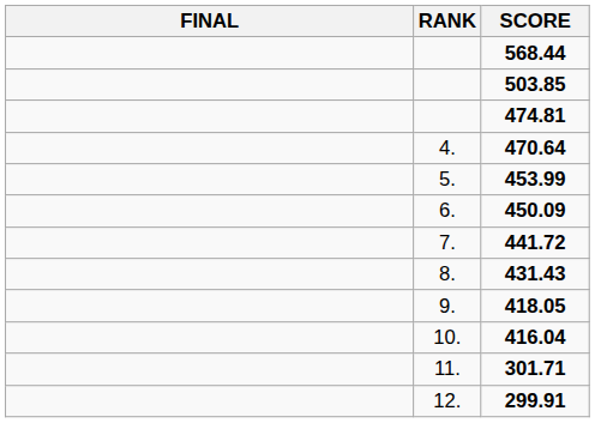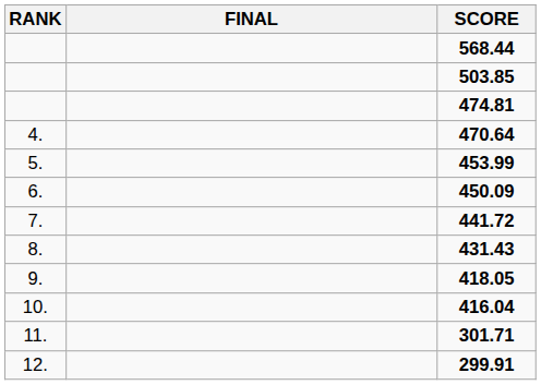 <table class="wikitable">
 <tr>
+<th>RANK</th>
 <th style="width: 20em">FINAL</th>
-<th>RANK</th>
 <th style="width: 5em">SCORE</th>
 </tr>
 <tr>
+<td align="center"></td>
 <td></td>
-<td align="center"></td>
 <td align="center"><strong>568.44</strong></td>
 </tr>
 <tr>
+<td align="center"></td>
 <td></td>
-<td align="center"></td>
 <td align="center"><strong>503.85</strong></td>
 </tr>
 <tr>
+<td align="center"></td>
 <td></td>
-<td align="center"></td>
 <td align="center"><strong>474.81</strong></td>
 </tr>
 <tr>
+<td align="center">4.</td>
 <td></td>
-<td align="center">4.</td>
 <td align="center"><strong>470.64</strong></td>
 </tr>
 <tr>
+<td align="center">5.</td>
 <td></td>
-<td align="center">5.</td>
 <td align="center"><strong>453.99</strong></td>
 </tr>
 <tr>
+<td align="center">6.</td>
 <td></td>
-<td align="center">6.</td>
 <td align="center"><strong>450.09</strong></td>
 </tr>
 <tr>
+<td align="center">7.</td>
 <td></td>
-<td align="center">7.</td>
 <td align="center"><strong>441.72</strong></td>
 </tr>
 <tr>
+<td align="center">8.</td>
 <td></td>
-<td align="center">8.</td>
 <td align="center"><strong>431.43</strong></td>
 </tr>
 <tr>
+<td align="center">9.</td>
 <td></td>
-<td align="center">9.</td>
 <td align="center"><strong>418.05</strong></td>
 </tr>
 <tr>
+<td align="center">10.</td>
 <td></td>
-<td align="center">10.</td>
 <td align="center"><strong>416.04</strong></td>
 </tr>
 <tr>
+<td align="center">11.</td>
 <td></td>
-<td align="center">11.</td>
 <td align="center"><strong>301.71</strong></td>
 </tr>
 <tr>
+<td align="center">12.</td>
 <td></td>
-<td align="center">12.</td>
 <td align="center"><strong>299.91</strong></td>
 </tr>
 </table>
